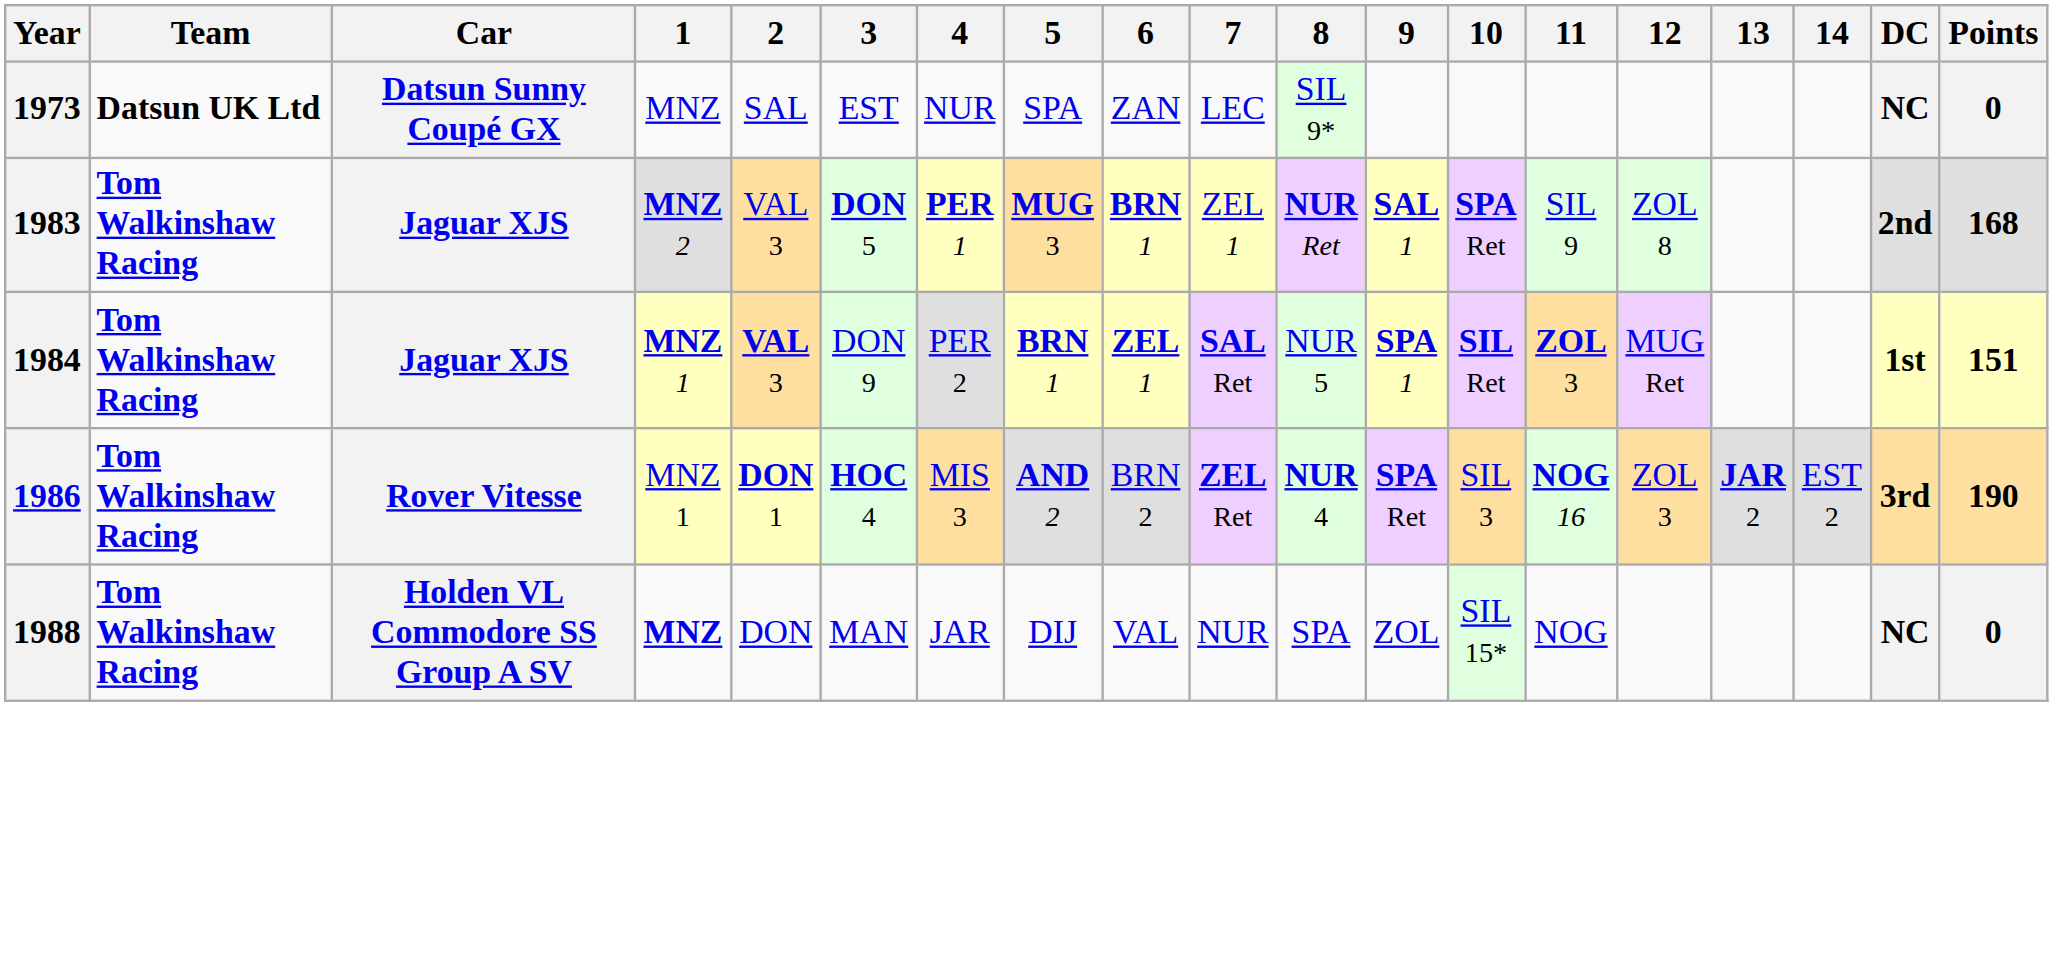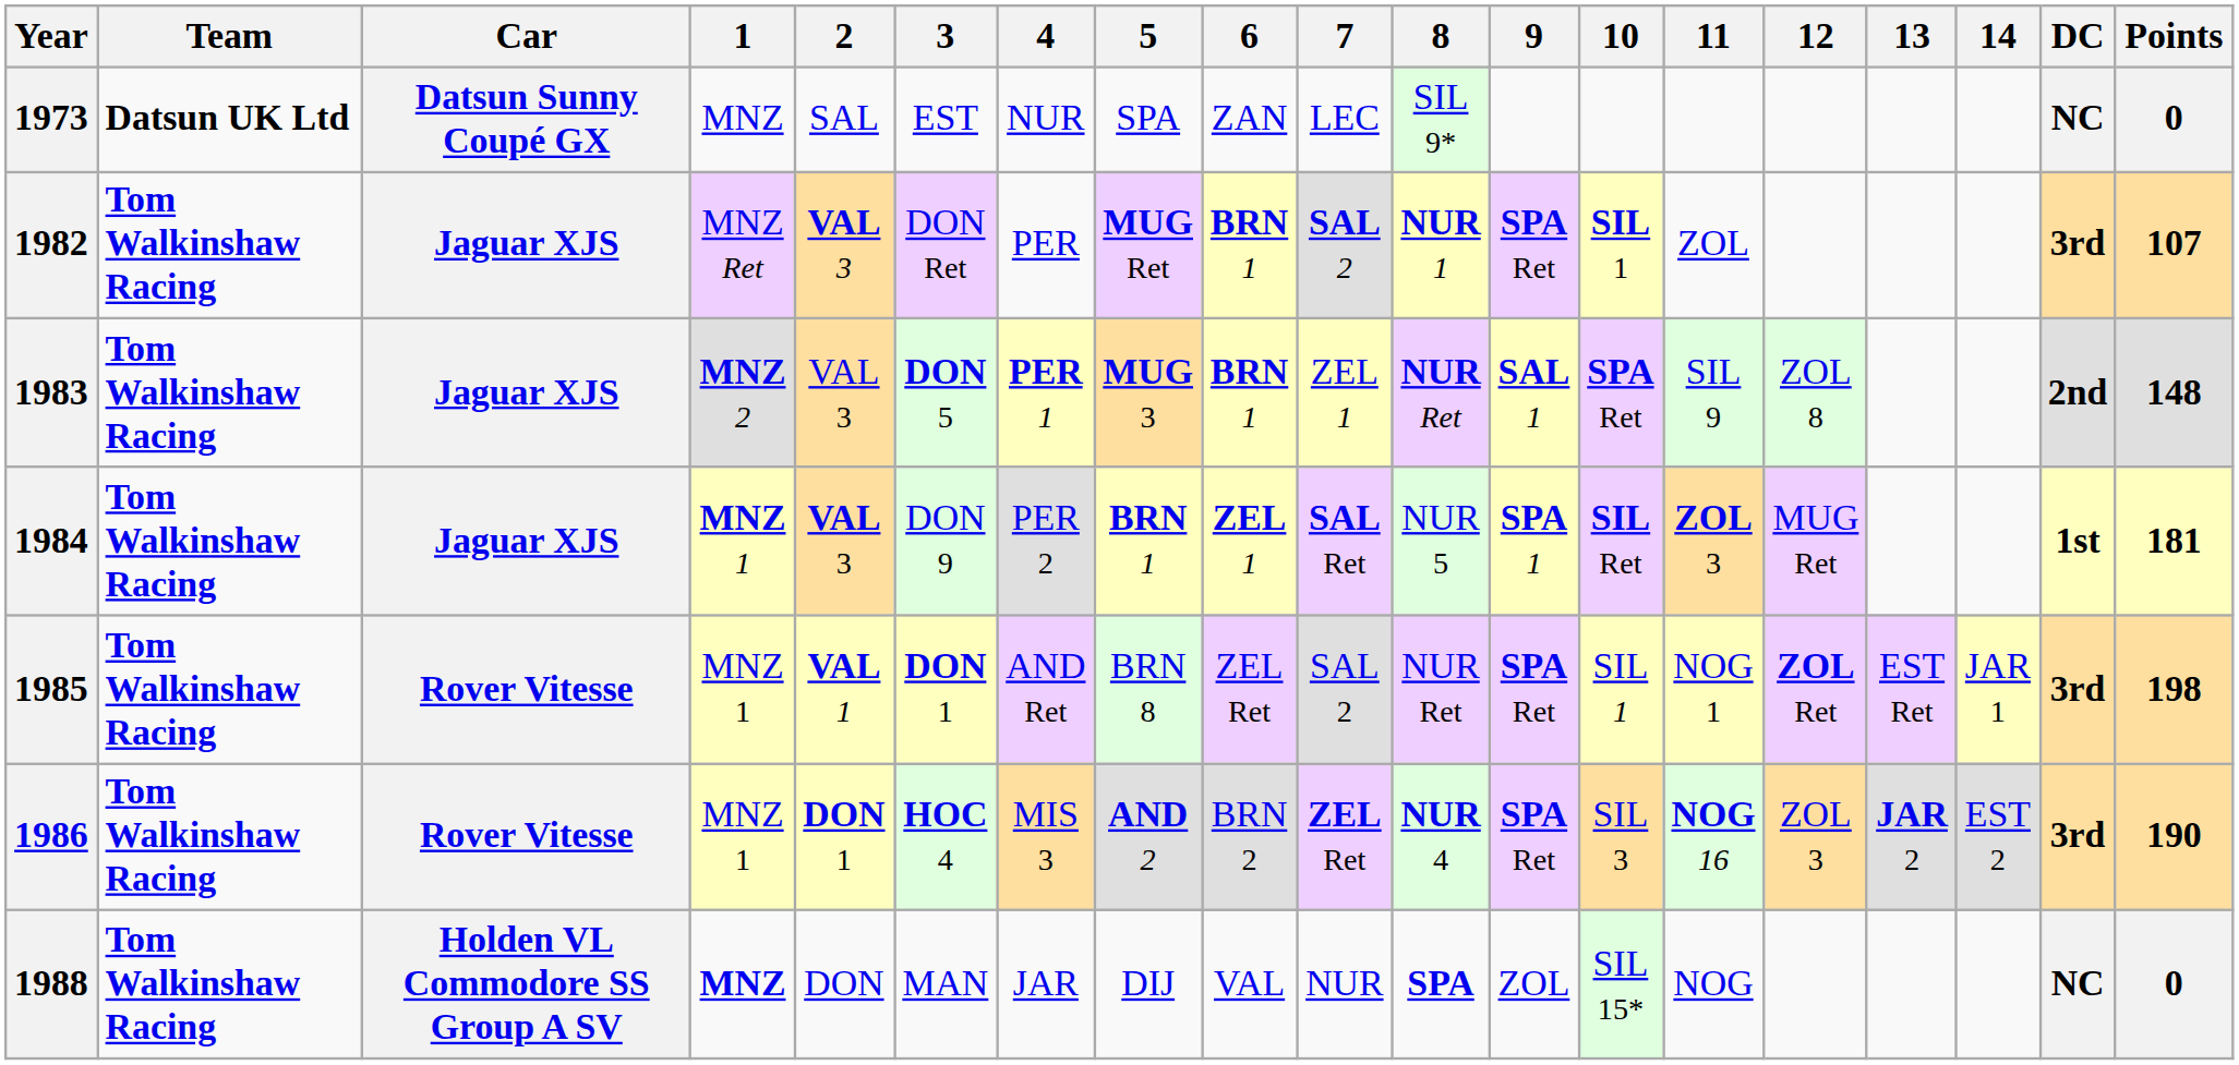 <table class="wikitable" style="text-align:center; font-size:90%">
 <tr>
 <th>Year</th>
 <th>Team</th>
 <th>Car</th>
 <th>1</th>
 <th>2</th>
 <th>3</th>
 <th>4</th>
 <th>5</th>
 <th>6</th>
 <th>7</th>
 <th>8</th>
 <th>9</th>
 <th>10</th>
 <th>11</th>
 <th>12</th>
 <th>13</th>
 <th>14</th>
 <th>DC</th>
 <th>Points</th>
 </tr>
 <tr>
 <th>1973</th>
 <td align="left"> <strong>Datsun UK Ltd</strong></td>
 <th><a href='#'>Datsun Sunny Coupé GX</a></th>
 <td><a href='#'>MNZ</a></td>
 <td><a href='#'>SAL</a></td>
 <td><a href='#'>EST</a></td>
 <td><a href='#'>NUR</a></td>
 <td><a href='#'>SPA</a></td>
 <td><a href='#'>ZAN</a></td>
 <td><a href='#'>LEC</a></td>
 <td style="background:#dfffdf;"><a href='#'>SIL</a><br><small>9*</small></td>
 <td></td>
 <td></td>
 <td></td>
 <td></td>
 <td></td>
 <td></td>
 <th>NC</th>
 <th>0</th>
 </tr>
 <tr>
+<th>1982</th>
+<td align="left"> <strong><a href='#'>Tom Walkinshaw Racing</a></strong></td>
+<th><a href='#'>Jaguar XJS</a></th>
+<td style="background:#efcfff;"><a href='#'>MNZ</a><br><small><em>Ret</em></small></td>
+<td style="background:#ffdf9f;"><strong><a href='#'>VAL</a></strong><br><small><em>3</em></small></td>
+<td style="background:#efcfff;"><a href='#'>DON</a><br><small>Ret</small></td>
+<td><a href='#'>PER</a></td>
+<td style="background:#efcfff;"><strong><a href='#'>MUG</a></strong><br><small>Ret</small></td>
+<td style="background:#ffffbf;"><strong><a href='#'>BRN</a></strong><br><small><em>1</em></small></td>
+<td style="background:#dfdfdf;"><strong><a href='#'>SAL</a></strong><br><small><em>2</em></small></td>
+<td style="background:#ffffbf;"><strong><a href='#'>NUR</a></strong><br><small><em>1</em></small></td>
+<td style="background:#efcfff;"><strong><a href='#'>SPA</a></strong><br><small>Ret</small></td>
+<td style="background:#ffffbf;"><strong><a href='#'>SIL</a></strong><br><small>1</small></td>
+<td><a href='#'>ZOL</a></td>
+<td></td>
+<td></td>
+<td></td>
+<th style="background:#ffdf9f;">3rd</th>
+<th style="background:#ffdf9f;">107</th>
+</tr>
+<tr>
 <th>1983</th>
 <td align="left"> <strong><a href='#'>Tom Walkinshaw Racing</a></strong></td>
 <th><a href='#'>Jaguar XJS</a></th>
 <td style="background:#dfdfdf;"><strong><a href='#'>MNZ</a></strong><br><small><em>2</em></small></td>
 <td style="background:#ffdf9f;"><a href='#'>VAL</a><br><small>3</small></td>
 <td style="background:#dfffdf;"><strong><a href='#'>DON</a></strong><br><small>5</small></td>
 <td style="background:#ffffbf;"><strong><a href='#'>PER</a></strong><br><small><em>1</em></small></td>
 <td style="background:#ffdf9f;"><strong><a href='#'>MUG</a></strong><br><small>3</small></td>
 <td style="background:#ffffbf;"><strong><a href='#'>BRN</a></strong><br><small><em>1</em></small></td>
 <td style="background:#ffffbf;"><a href='#'>ZEL</a><br><small><em>1</em></small></td>
 <td style="background:#efcfff;"><strong><a href='#'>NUR</a></strong><br><small><em>Ret</em></small></td>
 <td style="background:#ffffbf;"><strong><a href='#'>SAL</a></strong><br><small><em>1</em></small></td>
 <td style="background:#efcfff;"><strong><a href='#'>SPA</a></strong><br><small>Ret</small></td>
 <td style="background:#dfffdf;"><a href='#'>SIL</a><br><small>9</small></td>
 <td style="background:#dfffdf;"><a href='#'>ZOL</a><br><small>8</small></td>
 <td></td>
 <td></td>
 <th style="background:#dfdfdf;">2nd</th>
-<th style="background:#dfdfdf;">168</th>
+<th style="background:#dfdfdf;">148</th>
 </tr>
 <tr>
 <th>1984</th>
 <td align="left"><strong> <a href='#'>Tom Walkinshaw Racing</a></strong></td>
 <th><a href='#'>Jaguar XJS</a></th>
 <td style="background:#ffffbf;"><strong><a href='#'>MNZ</a></strong><br><small><em>1</em></small></td>
 <td style="background:#ffdf9f;"><strong><a href='#'>VAL</a></strong><br><small>3</small></td>
 <td style="background:#dfffdf;"><a href='#'>DON</a><br><small>9</small></td>
 <td style="background:#dfdfdf;"><a href='#'>PER</a><br><small>2</small></td>
 <td style="background:#ffffbf;"><strong><a href='#'>BRN</a></strong><br><small><em>1</em></small></td>
 <td style="background:#ffffbf;"><strong><a href='#'>ZEL</a></strong><br><small><em>1</em></small></td>
 <td style="background:#efcfff;"><strong><a href='#'>SAL</a></strong><br><small>Ret</small></td>
 <td style="background:#dfffdf;"><a href='#'>NUR</a><br><small>5</small></td>
 <td style="background:#ffffbf;"><strong><a href='#'>SPA</a></strong><br><small><em>1</em></small></td>
 <td style="background:#efcfff;"><strong><a href='#'>SIL</a></strong><br><small>Ret</small></td>
 <td style="background:#ffdf9f;"><strong><a href='#'>ZOL</a></strong><br><small>3</small></td>
 <td style="background:#efcfff;"><a href='#'>MUG</a><br><small>Ret</small></td>
 <td></td>
 <td></td>
 <th style="background:#ffffbf;">1st</th>
-<th style="background:#ffffbf;">151</th>
+<th style="background:#ffffbf;">181</th>
+</tr>
+<tr>
+<th>1985</th>
+<td align="left"><strong> <a href='#'>Tom Walkinshaw Racing</a></strong></td>
+<th><a href='#'>Rover Vitesse</a></th>
+<td style="background:#ffffbf;"><a href='#'>MNZ</a><br><small>1</small></td>
+<td style="background:#ffffbf;"><strong><a href='#'>VAL</a></strong><br><small><em>1</em></small></td>
+<td style="background:#ffffbf;"><strong><a href='#'>DON</a></strong><br><small>1</small></td>
+<td style="background:#efcfff;"><a href='#'>AND</a><br><small>Ret</small></td>
+<td style="background:#dfffdf;"><a href='#'>BRN</a><br><small>8</small></td>
+<td style="background:#efcfff;"><a href='#'>ZEL</a><br><small>Ret</small></td>
+<td style="background:#dfdfdf;"><a href='#'>SAL</a><br><small>2</small></td>
+<td style="background:#efcfff;"><a href='#'>NUR</a><br><small>Ret</small></td>
+<td style="background:#efcfff;"><strong><a href='#'>SPA</a></strong><br><small>Ret</small></td>
+<td style="background:#ffffbf;"><a href='#'>SIL</a><br><small><em>1</em></small></td>
+<td style="background:#ffffbf;"><a href='#'>NOG</a><br><small>1</small></td>
+<td style="background:#efcfff;"><strong><a href='#'>ZOL</a></strong><br><small>Ret</small></td>
+<td style="background:#efcfff;"><a href='#'>EST</a><br><small>Ret</small></td>
+<td style="background:#ffffbf;"><a href='#'>JAR</a><br><small>1</small></td>
+<th style="background:#ffdf9f;">3rd</th>
+<th style="background:#ffdf9f;">198</th>
 </tr>
 <tr>
 <th><a href='#'>1986</a></th>
 <td align="left"><strong> <a href='#'>Tom Walkinshaw Racing</a></strong></td>
 <th><a href='#'>Rover Vitesse</a></th>
 <td style="background:#ffffbf;"><a href='#'>MNZ</a><br><small>1</small></td>
 <td style="background:#ffffbf;"><strong><a href='#'>DON</a></strong><br><small>1</small></td>
 <td style="background:#dfffdf;"><strong><a href='#'>HOC</a></strong><br><small>4</small></td>
 <td style="background:#ffdf9f;"><a href='#'>MIS</a><br><small>3</small></td>
 <td style="background:#dfdfdf;"><strong><a href='#'>AND</a></strong><br><small><em>2</em></small></td>
 <td style="background:#dfdfdf;"><a href='#'>BRN</a><br><small>2</small></td>
 <td style="background:#efcfff;"><strong><a href='#'>ZEL</a></strong><br><small>Ret</small></td>
 <td style="background:#dfffdf;"><strong><a href='#'>NUR</a></strong><br><small>4</small></td>
 <td style="background:#efcfff;"><strong><a href='#'>SPA</a></strong><br><small>Ret</small></td>
 <td style="background:#ffdf9f;"><a href='#'>SIL</a><br><small>3</small></td>
 <td style="background:#dfffdf;"><strong><a href='#'>NOG</a></strong><br><small><em>16</em></small></td>
 <td style="background:#ffdf9f;"><a href='#'>ZOL</a><br><small>3</small></td>
 <td style="background:#dfdfdf;"><strong><a href='#'>JAR</a></strong><br><small>2</small></td>
 <td style="background:#dfdfdf;"><a href='#'>EST</a><br><small>2</small></td>
 <th style="background:#ffdf9f;">3rd</th>
 <th style="background:#ffdf9f;">190</th>
 </tr>
 <tr>
 <th>1988</th>
 <td align="left"> <strong><a href='#'>Tom Walkinshaw Racing</a></strong></td>
 <th><a href='#'>Holden VL Commodore SS Group A SV</a></th>
 <td><strong><a href='#'>MNZ</a></strong></td>
 <td><a href='#'>DON</a></td>
 <td><a href='#'>MAN</a></td>
 <td><a href='#'>JAR</a></td>
 <td><a href='#'>DIJ</a></td>
 <td><a href='#'>VAL</a></td>
 <td><a href='#'>NUR</a></td>
-<td><a href='#'>SPA</a></td>
+<td><strong><a href='#'>SPA</a></strong></td>
 <td><a href='#'>ZOL</a></td>
 <td style="background:#dfffdf;"><a href='#'>SIL</a><br><small>15*</small></td>
 <td><a href='#'>NOG</a></td>
 <td></td>
 <td></td>
 <td></td>
 <th>NC</th>
 <th>0</th>
 </tr>
 </table>
